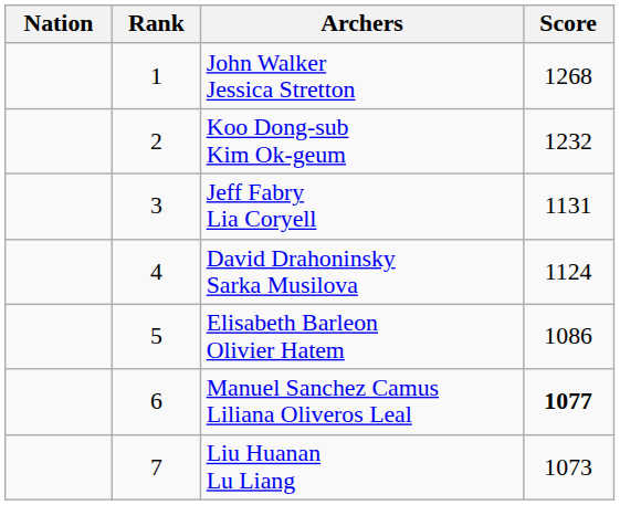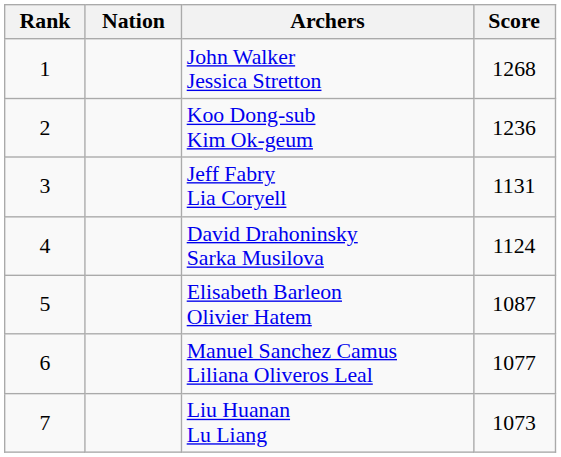 <table class="wikitable sortable" style="text-align:center" width=65%>
 <tr>
+<th>Rank</th>
 <th>Nation</th>
-<th>Rank</th>
 <th>Archers</th>
 <th>Score</th>
 </tr>
 <tr>
+<td>1</td>
 <td align=left></td>
-<td>1</td>
 <td align=left><a href='#'>John Walker</a><br><a href='#'>Jessica Stretton</a></td>
 <td>1268</td>
 </tr>
 <tr>
+<td>2</td>
 <td align=left></td>
-<td>2</td>
 <td align=left><a href='#'>Koo Dong-sub</a><br><a href='#'>Kim Ok-geum</a></td>
-<td>1232</td>
+<td>1236</td>
 </tr>
 <tr>
+<td>3</td>
 <td align=left></td>
-<td>3</td>
 <td align=left><a href='#'>Jeff Fabry</a><br><a href='#'>Lia Coryell</a></td>
 <td>1131</td>
 </tr>
 <tr>
+<td>4</td>
 <td align=left></td>
-<td>4</td>
 <td align=left><a href='#'>David Drahoninsky</a><br> <a href='#'>Sarka Musilova</a><br></td>
 <td>1124</td>
 </tr>
 <tr>
+<td>5</td>
 <td align=left></td>
-<td>5</td>
 <td align=left><a href='#'>Elisabeth Barleon</a><br><a href='#'>Olivier Hatem</a></td>
-<td>1086</td>
+<td>1087</td>
 </tr>
 <tr>
+<td>6</td>
 <td align=left></td>
-<td>6</td>
 <td align=left><a href='#'>Manuel Sanchez Camus</a><br><a href='#'>Liliana Oliveros Leal</a></td>
-<td><strong>1077</strong></td>
+<td>1077</td>
 </tr>
 <tr>
+<td>7</td>
 <td align=left></td>
-<td>7</td>
 <td align=left><a href='#'>Liu Huanan</a><br><a href='#'>Lu Liang</a><br></td>
 <td>1073</td>
 </tr>
 </table>
